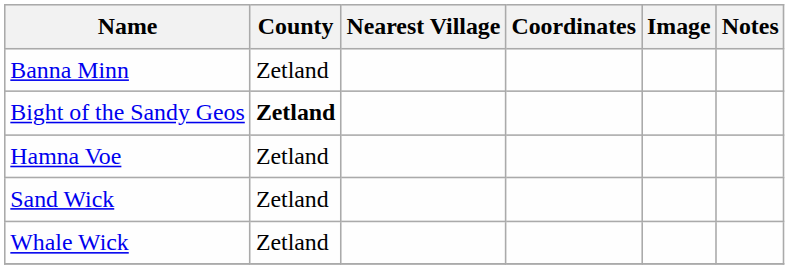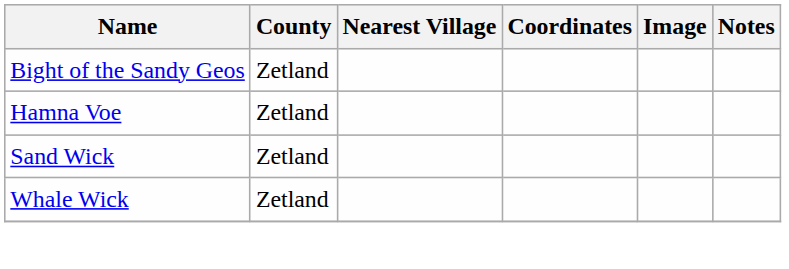 <table class="wikitable sortable" style="table-layout:fixed;background-color:#FEFEFE;font-size:95%;padding:0.30em;line-height:1.35em;">
 <tr>
 <th scope="col">Name</th>
 <th scope="col">County</th>
 <th scope="col">Nearest Village</th>
 <th scope="col" data-sort-type="number">Coordinates</th>
 <th scope="col">Image</th>
 <th scope="col">Notes</th>
 </tr>
 <tr>
-<td><a href='#'>Banna Minn</a></td>
+<td><a href='#'>Bight of the Sandy Geos</a></td>
 <td>Zetland</td>
-<td></td>
-<td></td>
-<td></td>
-<td></td>
-</tr>
-<tr>
-<td><a href='#'>Bight of the Sandy Geos</a></td>
-<td><strong>Zetland</strong></td>
 <td></td>
 <td></td>
 <td></td>
 <td></td>
 </tr>
 <tr>
 <td><a href='#'>Hamna Voe</a></td>
 <td>Zetland</td>
 <td></td>
 <td></td>
 <td></td>
 </tr>
 <tr>
 <td><a href='#'>Sand Wick</a></td>
 <td>Zetland</td>
 <td></td>
 <td></td>
 <td></td>
 <td></td>
 </tr>
 <tr>
 <td><a href='#'>Whale Wick</a></td>
 <td>Zetland</td>
 <td></td>
 <td></td>
 <td></td>
 <td></td>
 </tr>
 <tr>
 </tr>
 </table>
